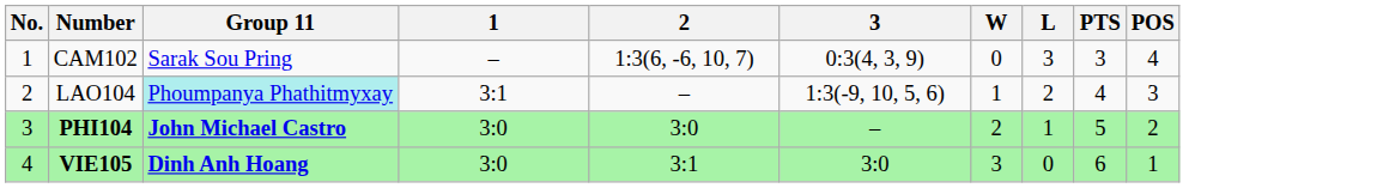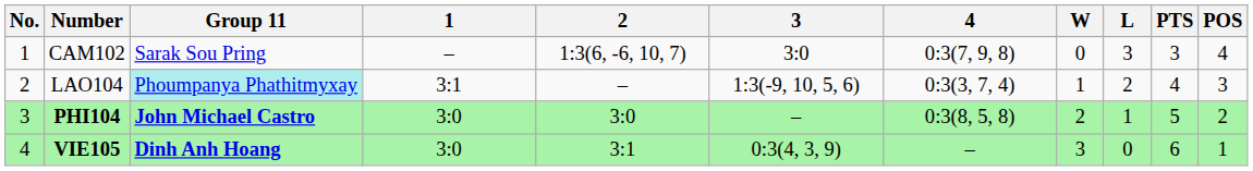 <table class=wikitable style="text-align:center;">
 <tr>
 <th>No.</th>
 <th>Number</th>
 <th>Group 11</th>
 <th width=130>1</th>
 <th width=130>2</th>
 <th width=130>3</th>
+<th width=130>4</th>
 <th width=30>W</th>
 <th width=30>L</th>
 <th width=30>PTS</th>
 <th width=30>POS</th>
 </tr>
 <tr>
 <td>1</td>
 <td>CAM102</td>
 <td style="text-align:left;"> <a href='#'>Sarak Sou Pring</a></td>
 <td>–</td>
 <td>1:3(6, -6, 10, 7)</td>
-<td>0:3(4, 3, 9)</td>
+<td>3:0</td>
+<td>0:3(7, 9, 8)</td>
 <td>0</td>
 <td>3</td>
 <td>3</td>
 <td>4</td>
 </tr>
 <tr>
 <td>2</td>
 <td>LAO104</td>
 <td style="background: paleturquoise; text-align:left;"> <a href='#'>Phoumpanya Phathitmyxay</a></td>
 <td>3:1</td>
 <td>–</td>
 <td>1:3(-9, 10, 5, 6)</td>
+<td>0:3(3, 7, 4)</td>
 <td>1</td>
 <td>2</td>
 <td>4</td>
 <td>3</td>
 </tr>
 <tr bgcolor=#a7f3a7>
 <td>3</td>
 <td><strong>PHI104</strong></td>
 <td style="text-align:left;"> <strong><a href='#'>John Michael Castro</a></strong></td>
 <td>3:0</td>
 <td>3:0</td>
 <td>–</td>
+<td>0:3(8, 5, 8)</td>
 <td>2</td>
 <td>1</td>
 <td>5</td>
 <td>2</td>
 </tr>
 <tr bgcolor=#a7f3a7>
 <td>4</td>
 <td><strong>VIE105</strong></td>
 <td style="text-align:left;"> <strong><a href='#'>Dinh Anh Hoang</a></strong></td>
 <td>3:0</td>
 <td>3:1</td>
-<td>3:0</td>
+<td>0:3(4, 3, 9)</td>
+<td>–</td>
 <td>3</td>
 <td>0</td>
 <td>6</td>
 <td>1</td>
 </tr>
 </table>
